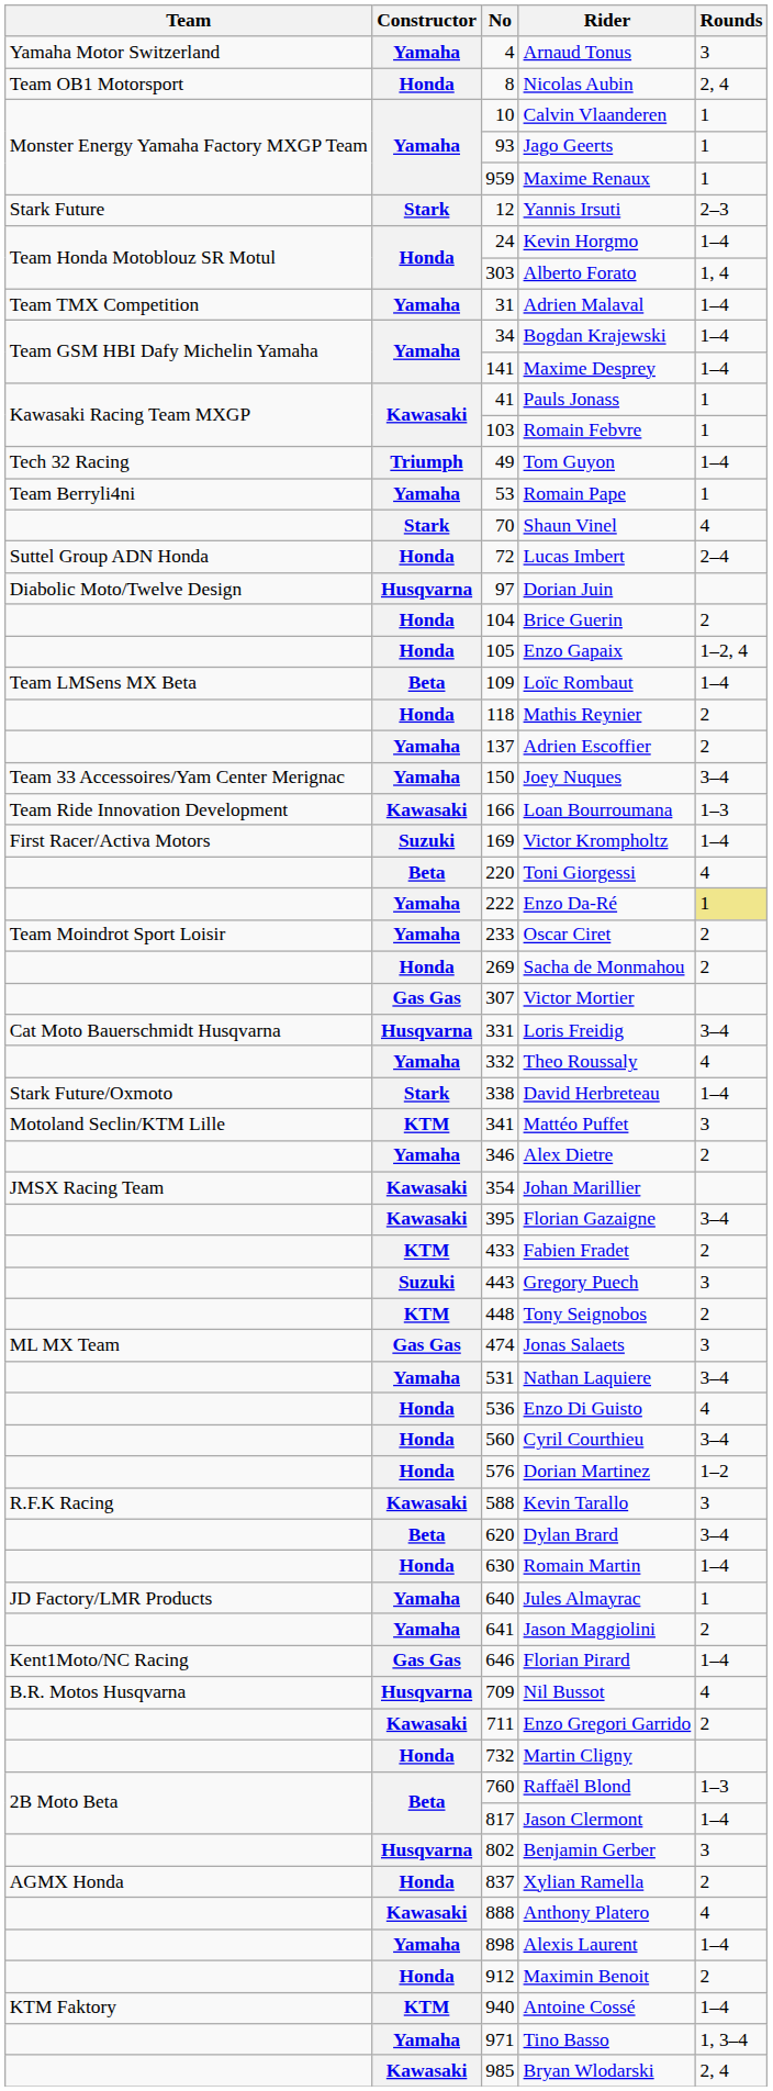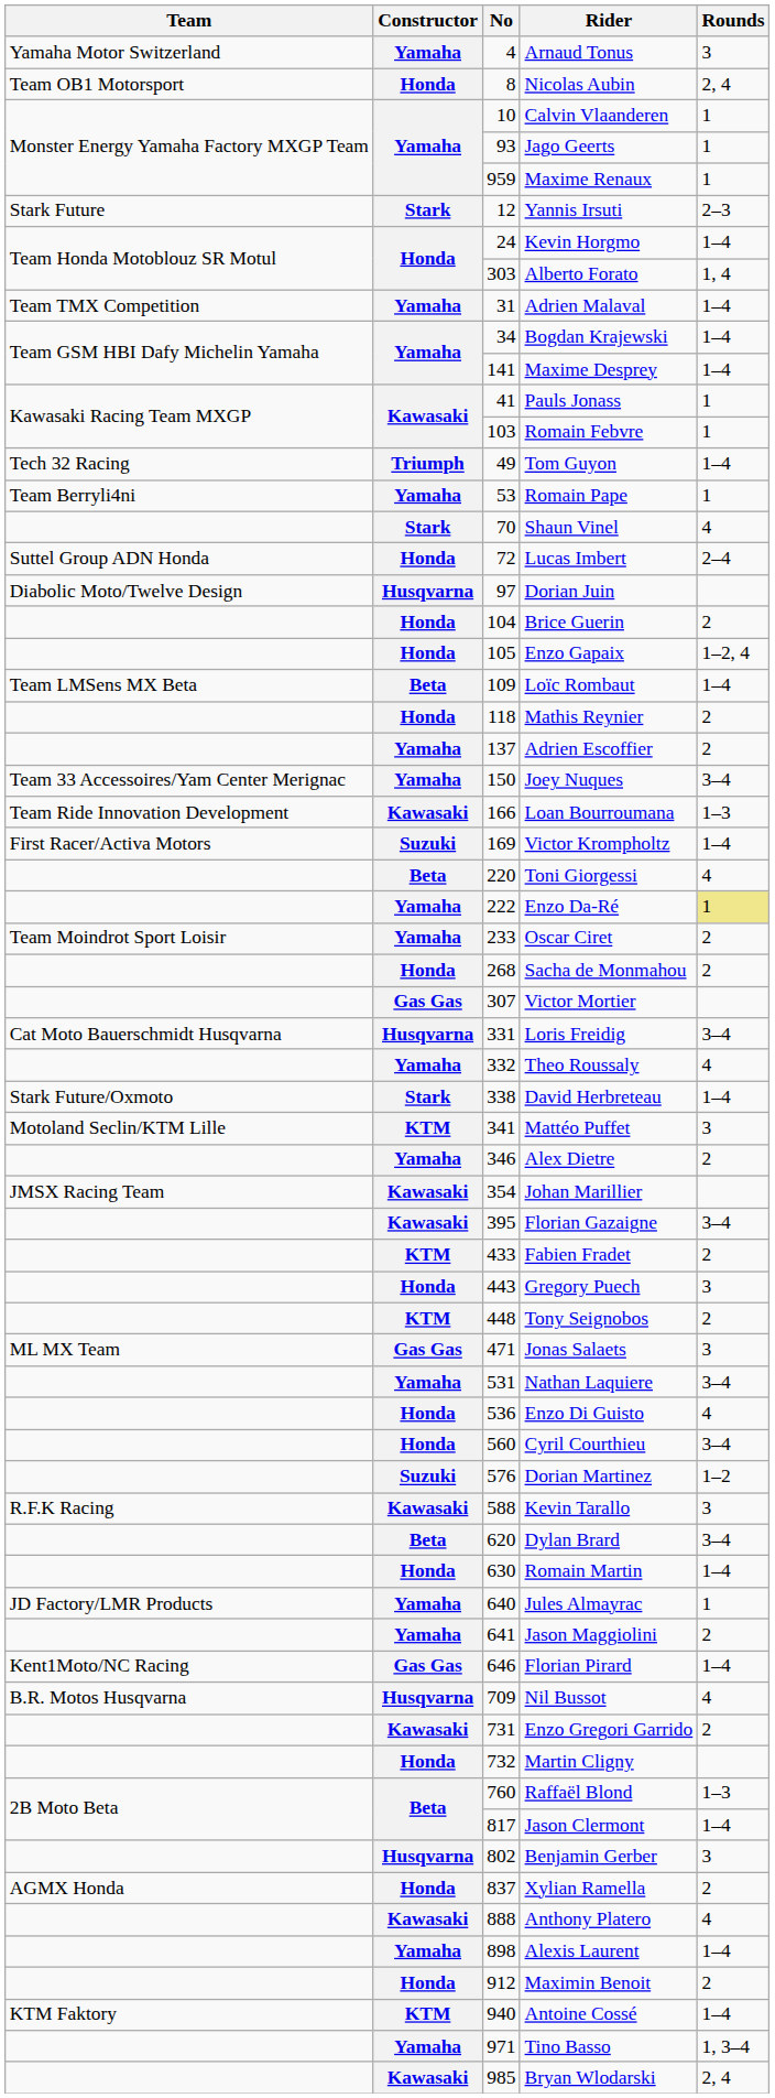 <table class="wikitable" style="font-size: 85%;">
 <tr>
 <th>Team</th>
 <th>Constructor</th>
 <th>No</th>
 <th>Rider</th>
 <th>Rounds</th>
 </tr>
 <tr>
 <td>Yamaha Motor Switzerland</td>
 <th><a href='#'>Yamaha</a></th>
 <td align="right">4</td>
 <td> <a href='#'>Arnaud Tonus</a></td>
 <td>3</td>
 </tr>
 <tr>
 <td>Team OB1 Motorsport</td>
 <th><a href='#'>Honda</a></th>
 <td align="right">8</td>
 <td> <a href='#'>Nicolas Aubin</a></td>
 <td>2, 4</td>
 </tr>
 <tr>
 <td rowspan=3>Monster Energy Yamaha Factory MXGP Team</td>
 <th rowspan=3><a href='#'>Yamaha</a></th>
 <td align="right">10</td>
 <td> <a href='#'>Calvin Vlaanderen</a></td>
 <td>1</td>
 </tr>
 <tr>
 <td align="right">93</td>
 <td> <a href='#'>Jago Geerts</a></td>
 <td>1</td>
 </tr>
 <tr>
 <td align="right">959</td>
 <td> <a href='#'>Maxime Renaux</a></td>
 <td>1</td>
 </tr>
 <tr>
 <td>Stark Future</td>
 <th><a href='#'>Stark</a></th>
 <td align="right">12</td>
 <td> <a href='#'>Yannis Irsuti</a></td>
 <td>2–3</td>
 </tr>
 <tr>
 <td rowspan=2>Team Honda Motoblouz SR Motul</td>
 <th rowspan=2><a href='#'>Honda</a></th>
 <td align="right">24</td>
 <td> <a href='#'>Kevin Horgmo</a></td>
 <td>1–4</td>
 </tr>
 <tr>
 <td align="right">303</td>
 <td> <a href='#'>Alberto Forato</a></td>
 <td>1, 4</td>
 </tr>
 <tr>
 <td>Team TMX Competition</td>
 <th><a href='#'>Yamaha</a></th>
 <td align="right">31</td>
 <td> <a href='#'>Adrien Malaval</a></td>
 <td>1–4</td>
 </tr>
 <tr>
 <td rowspan=2>Team GSM HBI Dafy Michelin Yamaha</td>
 <th rowspan=2><a href='#'>Yamaha</a></th>
 <td align="right">34</td>
 <td> <a href='#'>Bogdan Krajewski</a></td>
 <td>1–4</td>
 </tr>
 <tr>
 <td align="right">141</td>
 <td> <a href='#'>Maxime Desprey</a></td>
 <td>1–4</td>
 </tr>
 <tr>
 <td rowspan=2>Kawasaki Racing Team MXGP</td>
 <th rowspan=2><a href='#'>Kawasaki</a></th>
 <td align="right">41</td>
 <td> <a href='#'>Pauls Jonass</a></td>
 <td>1</td>
 </tr>
 <tr>
 <td align="right">103</td>
 <td> <a href='#'>Romain Febvre</a></td>
 <td>1</td>
 </tr>
 <tr>
 <td>Tech 32 Racing</td>
 <th><a href='#'>Triumph</a></th>
 <td align="right">49</td>
 <td> <a href='#'>Tom Guyon</a></td>
 <td>1–4</td>
 </tr>
 <tr>
 <td>Team Berryli4ni</td>
 <th><a href='#'>Yamaha</a></th>
 <td align="right">53</td>
 <td> <a href='#'>Romain Pape</a></td>
 <td>1</td>
 </tr>
 <tr>
 <td></td>
 <th><a href='#'>Stark</a></th>
 <td align="right">70</td>
 <td> <a href='#'>Shaun Vinel</a></td>
 <td>4</td>
 </tr>
 <tr>
 <td>Suttel Group ADN Honda</td>
 <th><a href='#'>Honda</a></th>
 <td align="right">72</td>
 <td> <a href='#'>Lucas Imbert</a></td>
 <td>2–4</td>
 </tr>
 <tr>
 <td>Diabolic Moto/Twelve Design</td>
 <th><a href='#'>Husqvarna</a></th>
 <td align="right">97</td>
 <td> <a href='#'>Dorian Juin</a></td>
 <td></td>
 </tr>
 <tr>
 <td></td>
 <th><a href='#'>Honda</a></th>
 <td align="right">104</td>
 <td> <a href='#'>Brice Guerin</a></td>
 <td>2</td>
 </tr>
 <tr>
 <td></td>
 <th><a href='#'>Honda</a></th>
 <td align="right">105</td>
 <td> <a href='#'>Enzo Gapaix</a></td>
 <td>1–2, 4</td>
 </tr>
 <tr>
 <td>Team LMSens MX Beta</td>
 <th><a href='#'>Beta</a></th>
 <td align="right">109</td>
 <td> <a href='#'>Loïc Rombaut</a></td>
 <td>1–4</td>
 </tr>
 <tr>
 <td></td>
 <th><a href='#'>Honda</a></th>
 <td align="right">118</td>
 <td> <a href='#'>Mathis Reynier</a></td>
 <td>2</td>
 </tr>
 <tr>
 <td></td>
 <th><a href='#'>Yamaha</a></th>
 <td align="right">137</td>
 <td> <a href='#'>Adrien Escoffier</a></td>
 <td>2</td>
 </tr>
 <tr>
 <td>Team 33 Accessoires/Yam Center Merignac</td>
 <th><a href='#'>Yamaha</a></th>
 <td align="right">150</td>
 <td> <a href='#'>Joey Nuques</a></td>
 <td>3–4</td>
 </tr>
 <tr>
 <td>Team Ride Innovation Development</td>
 <th><a href='#'>Kawasaki</a></th>
 <td align="right">166</td>
 <td> <a href='#'>Loan Bourroumana</a></td>
 <td>1–3</td>
 </tr>
 <tr>
 <td>First Racer/Activa Motors</td>
 <th><a href='#'>Suzuki</a></th>
 <td align="right">169</td>
 <td> <a href='#'>Victor Krompholtz</a></td>
 <td>1–4</td>
 </tr>
 <tr>
 <td></td>
 <th><a href='#'>Beta</a></th>
 <td align="right">220</td>
 <td> <a href='#'>Toni Giorgessi</a></td>
 <td>4</td>
 </tr>
 <tr>
 <td></td>
 <th><a href='#'>Yamaha</a></th>
 <td align="right">222</td>
 <td> <a href='#'>Enzo Da-Ré</a></td>
 <td style="background: khaki;">1</td>
 </tr>
 <tr>
 <td>Team Moindrot Sport Loisir</td>
 <th><a href='#'>Yamaha</a></th>
 <td align="right">233</td>
 <td> <a href='#'>Oscar Ciret</a></td>
 <td>2</td>
 </tr>
 <tr>
 <td></td>
 <th><a href='#'>Honda</a></th>
-<td align="right">269</td>
+<td align="right">268</td>
 <td> <a href='#'>Sacha de Monmahou</a></td>
 <td>2</td>
 </tr>
 <tr>
 <td></td>
 <th><a href='#'>Gas Gas</a></th>
 <td align="right">307</td>
 <td> <a href='#'>Victor Mortier</a></td>
 <td></td>
 </tr>
 <tr>
 <td>Cat Moto Bauerschmidt Husqvarna</td>
 <th><a href='#'>Husqvarna</a></th>
 <td align="right">331</td>
 <td> <a href='#'>Loris Freidig</a></td>
 <td>3–4</td>
 </tr>
 <tr>
 <td></td>
 <th><a href='#'>Yamaha</a></th>
 <td align="right">332</td>
 <td> <a href='#'>Theo Roussaly</a></td>
 <td>4</td>
 </tr>
 <tr>
 <td>Stark Future/Oxmoto</td>
 <th><a href='#'>Stark</a></th>
 <td align="right">338</td>
 <td> <a href='#'>David Herbreteau</a></td>
 <td>1–4</td>
 </tr>
 <tr>
 <td>Motoland Seclin/KTM Lille</td>
 <th><a href='#'>KTM</a></th>
 <td align="right">341</td>
 <td> <a href='#'>Mattéo Puffet</a></td>
 <td>3</td>
 </tr>
 <tr>
 <td></td>
 <th><a href='#'>Yamaha</a></th>
 <td align="right">346</td>
 <td> <a href='#'>Alex Dietre</a></td>
 <td>2</td>
 </tr>
 <tr>
 <td>JMSX Racing Team</td>
 <th><a href='#'>Kawasaki</a></th>
 <td align="right">354</td>
 <td> <a href='#'>Johan Marillier</a></td>
 <td></td>
 </tr>
 <tr>
 <td></td>
 <th><a href='#'>Kawasaki</a></th>
 <td align="right">395</td>
 <td> <a href='#'>Florian Gazaigne</a></td>
 <td>3–4</td>
 </tr>
 <tr>
 <td></td>
 <th><a href='#'>KTM</a></th>
 <td align="right">433</td>
 <td> <a href='#'>Fabien Fradet</a></td>
 <td>2</td>
 </tr>
 <tr>
 <td></td>
-<th><a href='#'>Suzuki</a></th>
+<th><a href='#'>Honda</a></th>
 <td align="right">443</td>
 <td> <a href='#'>Gregory Puech</a></td>
 <td>3</td>
 </tr>
 <tr>
 <td></td>
 <th><a href='#'>KTM</a></th>
 <td align="right">448</td>
 <td> <a href='#'>Tony Seignobos</a></td>
 <td>2</td>
 </tr>
 <tr>
 <td>ML MX Team</td>
 <th><a href='#'>Gas Gas</a></th>
-<td align="right">474</td>
+<td align="right">471</td>
 <td> <a href='#'>Jonas Salaets</a></td>
 <td>3</td>
 </tr>
 <tr>
 <td></td>
 <th><a href='#'>Yamaha</a></th>
 <td align="right">531</td>
 <td> <a href='#'>Nathan Laquiere</a></td>
 <td>3–4</td>
 </tr>
 <tr>
 <td></td>
 <th><a href='#'>Honda</a></th>
 <td align="right">536</td>
 <td> <a href='#'>Enzo Di Guisto</a></td>
 <td>4</td>
 </tr>
 <tr>
 <td></td>
 <th><a href='#'>Honda</a></th>
 <td align="right">560</td>
 <td> <a href='#'>Cyril Courthieu</a></td>
 <td>3–4</td>
 </tr>
 <tr>
 <td></td>
-<th><a href='#'>Honda</a></th>
+<th><a href='#'>Suzuki</a></th>
 <td align="right">576</td>
 <td> <a href='#'>Dorian Martinez</a></td>
 <td>1–2</td>
 </tr>
 <tr>
 <td>R.F.K Racing</td>
 <th><a href='#'>Kawasaki</a></th>
 <td align="right">588</td>
 <td> <a href='#'>Kevin Tarallo</a></td>
 <td>3</td>
 </tr>
 <tr>
 <td></td>
 <th><a href='#'>Beta</a></th>
 <td align="right">620</td>
 <td> <a href='#'>Dylan Brard</a></td>
 <td>3–4</td>
 </tr>
 <tr>
 <td></td>
 <th><a href='#'>Honda</a></th>
 <td align="right">630</td>
 <td> <a href='#'>Romain Martin</a></td>
 <td>1–4</td>
 </tr>
 <tr>
 <td>JD Factory/LMR Products</td>
 <th><a href='#'>Yamaha</a></th>
 <td align="right">640</td>
 <td> <a href='#'>Jules Almayrac</a></td>
 <td>1</td>
 </tr>
 <tr>
 <td></td>
 <th><a href='#'>Yamaha</a></th>
 <td align="right">641</td>
 <td> <a href='#'>Jason Maggiolini</a></td>
 <td>2</td>
 </tr>
 <tr>
 <td>Kent1Moto/NC Racing</td>
 <th><a href='#'>Gas Gas</a></th>
 <td align="right">646</td>
 <td> <a href='#'>Florian Pirard</a></td>
 <td>1–4</td>
 </tr>
 <tr>
 <td>B.R. Motos Husqvarna</td>
 <th><a href='#'>Husqvarna</a></th>
 <td align="right">709</td>
 <td> <a href='#'>Nil Bussot</a></td>
 <td>4</td>
 </tr>
 <tr>
 <td></td>
 <th><a href='#'>Kawasaki</a></th>
-<td align="right">711</td>
+<td align="right">731</td>
 <td> <a href='#'>Enzo Gregori Garrido</a></td>
 <td>2</td>
 </tr>
 <tr>
 <td></td>
 <th><a href='#'>Honda</a></th>
 <td align="right">732</td>
 <td> <a href='#'>Martin Cligny</a></td>
 <td></td>
 </tr>
 <tr>
 <td rowspan=2>2B Moto Beta</td>
 <th rowspan=2><a href='#'>Beta</a></th>
 <td align="right">760</td>
 <td> <a href='#'>Raffaël Blond</a></td>
 <td>1–3</td>
 </tr>
 <tr>
 <td align="right">817</td>
 <td> <a href='#'>Jason Clermont</a></td>
 <td>1–4</td>
 </tr>
 <tr>
 <td></td>
 <th><a href='#'>Husqvarna</a></th>
 <td align="right">802</td>
 <td> <a href='#'>Benjamin Gerber</a></td>
 <td>3</td>
 </tr>
 <tr>
 <td>AGMX Honda</td>
 <th><a href='#'>Honda</a></th>
 <td align="right">837</td>
 <td> <a href='#'>Xylian Ramella</a></td>
 <td>2</td>
 </tr>
 <tr>
 <td></td>
 <th><a href='#'>Kawasaki</a></th>
 <td align="right">888</td>
 <td> <a href='#'>Anthony Platero</a></td>
 <td>4</td>
 </tr>
 <tr>
 <td></td>
 <th><a href='#'>Yamaha</a></th>
 <td align="right">898</td>
 <td> <a href='#'>Alexis Laurent</a></td>
 <td>1–4</td>
 </tr>
 <tr>
 <td></td>
 <th><a href='#'>Honda</a></th>
 <td align="right">912</td>
 <td> <a href='#'>Maximin Benoit</a></td>
 <td>2</td>
 </tr>
 <tr>
 <td>KTM Faktory</td>
 <th><a href='#'>KTM</a></th>
 <td align="right">940</td>
 <td> <a href='#'>Antoine Cossé</a></td>
 <td>1–4</td>
 </tr>
 <tr>
 <td></td>
 <th><a href='#'>Yamaha</a></th>
 <td align="right">971</td>
 <td> <a href='#'>Tino Basso</a></td>
 <td>1, 3–4</td>
 </tr>
 <tr>
 <td></td>
 <th><a href='#'>Kawasaki</a></th>
 <td align="right">985</td>
 <td> <a href='#'>Bryan Wlodarski</a></td>
 <td>2, 4</td>
 </tr>
 <tr>
 </tr>
 </table>
